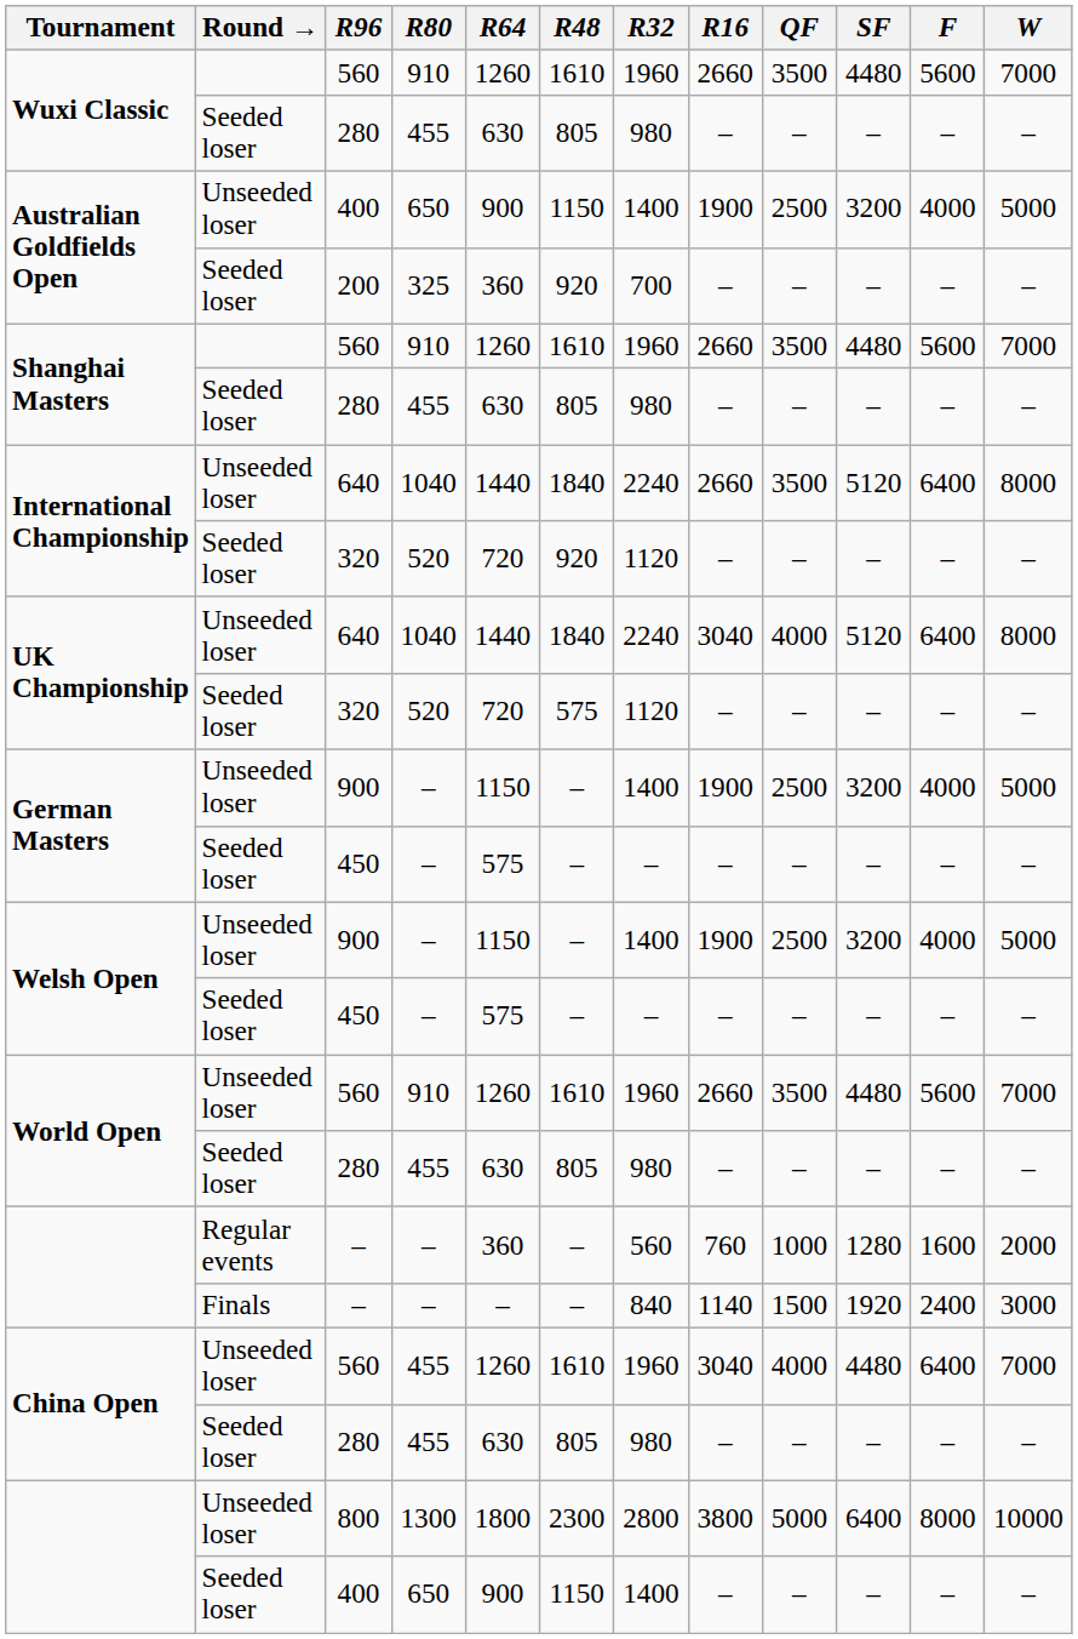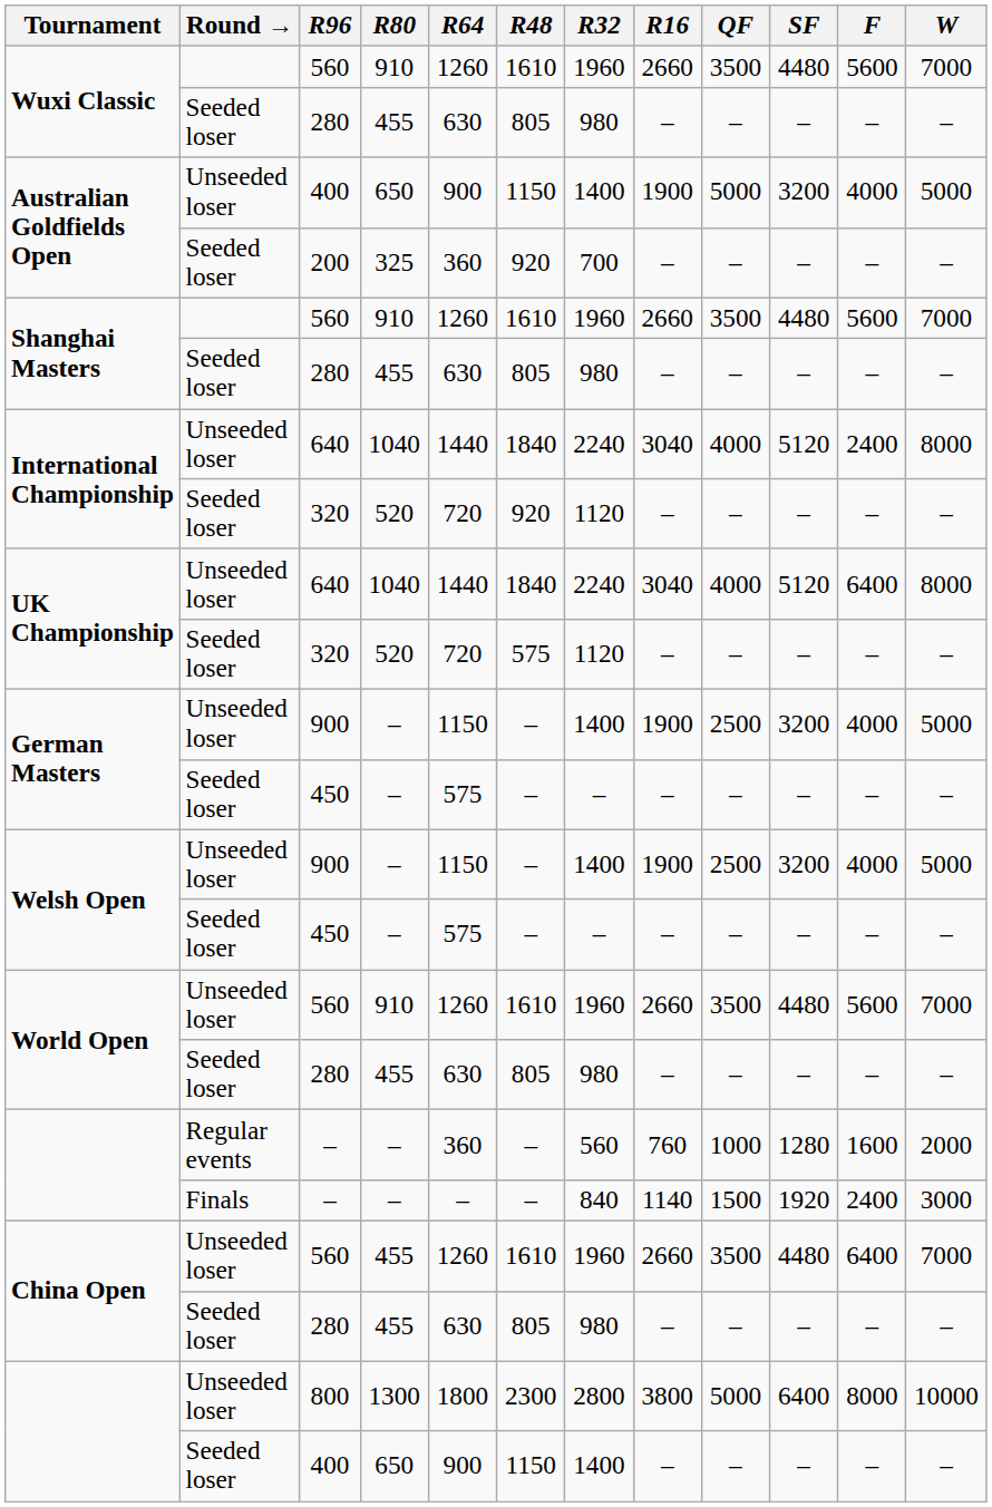 <table class="wikitable" style="font-size: 100%; text-align:center">
 <tr>
 <th width=60>Tournament</th>
 <th width=100>Round →</th>
 <th width=60><em>R96</em></th>
 <th width=60><em>R80</em></th>
 <th width=60><em>R64</em></th>
 <th width=60><em>R48</em></th>
 <th width=60><em>R32</em></th>
 <th width=60><em>R16</em></th>
 <th width=60><em>QF</em></th>
 <th width=60><em>SF</em></th>
 <th width=60><em>F</em></th>
 <th width=60><em>W</em></th>
 </tr>
 <tr>
 <td rowspan="2" align="left"><strong>Wuxi Classic</strong></td>
 <td align="left"></td>
 <td>560</td>
 <td>910</td>
 <td>1260</td>
 <td>1610</td>
 <td>1960</td>
 <td>2660</td>
 <td>3500</td>
 <td>4480</td>
 <td>5600</td>
 <td>7000</td>
 </tr>
 <tr>
 <td align="left">Seeded loser</td>
 <td>280</td>
 <td>455</td>
 <td>630</td>
 <td>805</td>
 <td>980</td>
 <td>–</td>
 <td>–</td>
 <td>–</td>
 <td>–</td>
 <td>–</td>
 </tr>
 <tr>
 <td rowspan="2" align="left"><strong>Australian Goldfields Open</strong></td>
 <td align="left">Unseeded loser</td>
 <td>400</td>
 <td>650</td>
 <td>900</td>
 <td>1150</td>
 <td>1400</td>
 <td>1900</td>
-<td>2500</td>
+<td>5000</td>
 <td>3200</td>
 <td>4000</td>
 <td>5000</td>
 </tr>
 <tr>
 <td align="left">Seeded loser</td>
 <td>200</td>
 <td>325</td>
 <td>360</td>
 <td>920</td>
 <td>700</td>
 <td>–</td>
 <td>–</td>
 <td>–</td>
 <td>–</td>
 <td>–</td>
 </tr>
 <tr>
 <td rowspan="2" align="left"><strong>Shanghai Masters</strong></td>
 <td align="left"></td>
 <td>560</td>
 <td>910</td>
 <td>1260</td>
 <td>1610</td>
 <td>1960</td>
 <td>2660</td>
 <td>3500</td>
 <td>4480</td>
 <td>5600</td>
 <td>7000</td>
 </tr>
 <tr>
 <td align="left">Seeded loser</td>
 <td>280</td>
 <td>455</td>
 <td>630</td>
 <td>805</td>
 <td>980</td>
 <td>–</td>
 <td>–</td>
 <td>–</td>
 <td>–</td>
 <td>–</td>
 </tr>
 <tr>
 <td rowspan="2" align="left"><strong>International Championship</strong></td>
 <td align="left">Unseeded loser</td>
 <td>640</td>
 <td>1040</td>
 <td>1440</td>
 <td>1840</td>
 <td>2240</td>
-<td>2660</td>
-<td>3500</td>
+<td>3040</td>
+<td>4000</td>
 <td>5120</td>
-<td>6400</td>
+<td>2400</td>
 <td>8000</td>
 </tr>
 <tr>
 <td align="left">Seeded loser</td>
 <td>320</td>
 <td>520</td>
 <td>720</td>
 <td>920</td>
 <td>1120</td>
 <td>–</td>
 <td>–</td>
 <td>–</td>
 <td>–</td>
 <td>–</td>
 </tr>
 <tr>
 <td rowspan="2" align="left"><strong>UK Championship</strong></td>
 <td align="left">Unseeded loser</td>
 <td>640</td>
 <td>1040</td>
 <td>1440</td>
 <td>1840</td>
 <td>2240</td>
 <td>3040</td>
 <td>4000</td>
 <td>5120</td>
 <td>6400</td>
 <td>8000</td>
 </tr>
 <tr>
 <td align="left">Seeded loser</td>
 <td>320</td>
 <td>520</td>
 <td>720</td>
 <td>575</td>
 <td>1120</td>
 <td>–</td>
 <td>–</td>
 <td>–</td>
 <td>–</td>
 <td>–</td>
 </tr>
 <tr>
 <td rowspan="2" align="left"><strong>German Masters</strong></td>
 <td align="left">Unseeded loser</td>
 <td>900</td>
 <td>–</td>
 <td>1150</td>
 <td>–</td>
 <td>1400</td>
 <td>1900</td>
 <td>2500</td>
 <td>3200</td>
 <td>4000</td>
 <td>5000</td>
 </tr>
 <tr>
 <td align="left">Seeded loser</td>
 <td>450</td>
 <td>–</td>
 <td>575</td>
 <td>–</td>
 <td>–</td>
 <td>–</td>
 <td>–</td>
 <td>–</td>
 <td>–</td>
 <td>–</td>
 </tr>
 <tr>
 <td rowspan="2" align="left"><strong>Welsh Open</strong></td>
 <td align="left">Unseeded loser</td>
 <td>900</td>
 <td>–</td>
 <td>1150</td>
 <td>–</td>
 <td>1400</td>
 <td>1900</td>
 <td>2500</td>
 <td>3200</td>
 <td>4000</td>
 <td>5000</td>
 </tr>
 <tr>
 <td align="left">Seeded loser</td>
 <td>450</td>
 <td>–</td>
 <td>575</td>
 <td>–</td>
 <td>–</td>
 <td>–</td>
 <td>–</td>
 <td>–</td>
 <td>–</td>
 <td>–</td>
 </tr>
 <tr>
 <td rowspan="2" align="left"><strong>World Open</strong></td>
 <td align="left">Unseeded loser</td>
 <td>560</td>
 <td>910</td>
 <td>1260</td>
 <td>1610</td>
 <td>1960</td>
 <td>2660</td>
 <td>3500</td>
 <td>4480</td>
 <td>5600</td>
 <td>7000</td>
 </tr>
 <tr>
 <td align="left">Seeded loser</td>
 <td>280</td>
 <td>455</td>
 <td>630</td>
 <td>805</td>
 <td>980</td>
 <td>–</td>
 <td>–</td>
 <td>–</td>
 <td>–</td>
 <td>–</td>
 </tr>
 <tr>
 <td rowspan="2" align="left"></td>
 <td align="left">Regular events</td>
 <td>–</td>
 <td>–</td>
 <td>360</td>
 <td>–</td>
 <td>560</td>
 <td>760</td>
 <td>1000</td>
 <td>1280</td>
 <td>1600</td>
 <td>2000</td>
 </tr>
 <tr>
 <td align="left">Finals</td>
 <td>–</td>
 <td>–</td>
 <td>–</td>
 <td>–</td>
 <td>840</td>
 <td>1140</td>
 <td>1500</td>
 <td>1920</td>
 <td>2400</td>
 <td>3000</td>
 </tr>
 <tr>
 <td rowspan="2" align="left"><strong>China Open</strong></td>
 <td align="left">Unseeded loser</td>
 <td>560</td>
 <td>455</td>
 <td>1260</td>
 <td>1610</td>
 <td>1960</td>
-<td>3040</td>
-<td>4000</td>
+<td>2660</td>
+<td>3500</td>
 <td>4480</td>
 <td>6400</td>
 <td>7000</td>
 </tr>
 <tr>
 <td align="left">Seeded loser</td>
 <td>280</td>
 <td>455</td>
 <td>630</td>
 <td>805</td>
 <td>980</td>
 <td>–</td>
 <td>–</td>
 <td>–</td>
 <td>–</td>
 <td>–</td>
 </tr>
 <tr>
 <td rowspan="2" align="left"></td>
 <td align="left">Unseeded loser</td>
 <td>800</td>
 <td>1300</td>
 <td>1800</td>
 <td>2300</td>
 <td>2800</td>
 <td>3800</td>
 <td>5000</td>
 <td>6400</td>
 <td>8000</td>
 <td>10000</td>
 </tr>
 <tr>
 <td align="left">Seeded loser</td>
 <td>400</td>
 <td>650</td>
 <td>900</td>
 <td>1150</td>
 <td>1400</td>
 <td>–</td>
 <td>–</td>
 <td>–</td>
 <td>–</td>
 <td>–</td>
 </tr>
 </table>
